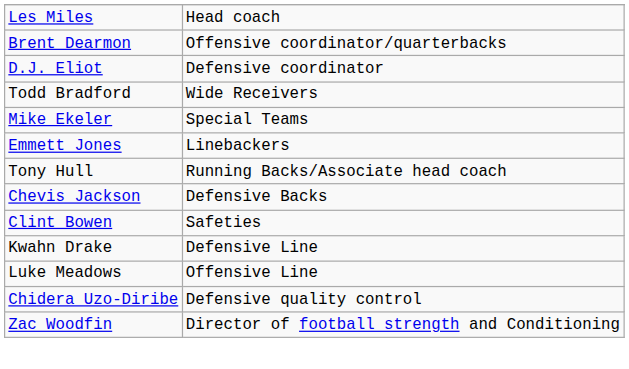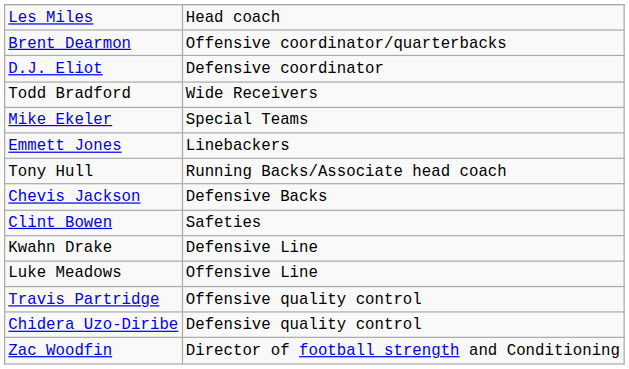 <table class="wikitable">
 <tr>
 </tr>
 <tr>
 <td><a href='#'>Les Miles</a></td>
 <td>Head coach</td>
 </tr>
 <tr>
 <td><a href='#'>Brent Dearmon</a></td>
 <td>Offensive coordinator/quarterbacks</td>
 </tr>
 <tr>
 <td><a href='#'>D.J. Eliot</a></td>
 <td>Defensive coordinator</td>
 </tr>
 <tr>
 <td>Todd Bradford</td>
 <td>Wide Receivers</td>
 </tr>
 <tr>
 <td><a href='#'>Mike Ekeler</a></td>
 <td>Special Teams</td>
 </tr>
 <tr>
 <td><a href='#'>Emmett Jones</a></td>
 <td>Linebackers</td>
 </tr>
 <tr>
 <td>Tony Hull</td>
 <td>Running Backs/Associate head coach</td>
 </tr>
 <tr>
 <td><a href='#'>Chevis Jackson</a></td>
 <td>Defensive Backs</td>
 </tr>
 <tr>
 <td><a href='#'>Clint Bowen</a></td>
 <td>Safeties</td>
 </tr>
 <tr>
 <td>Kwahn Drake</td>
 <td>Defensive Line</td>
 </tr>
 <tr>
 <td>Luke Meadows</td>
 <td>Offensive Line</td>
 </tr>
 <tr>
+<td><a href='#'>Travis Partridge</a></td>
+<td>Offensive quality control</td>
+</tr>
+<tr>
 <td><a href='#'>Chidera Uzo-Diribe</a></td>
 <td>Defensive quality control</td>
 </tr>
 <tr>
 <td><a href='#'>Zac Woodfin</a></td>
 <td>Director of <a href='#'>football strength</a> and Conditioning</td>
 </tr>
 </table>
